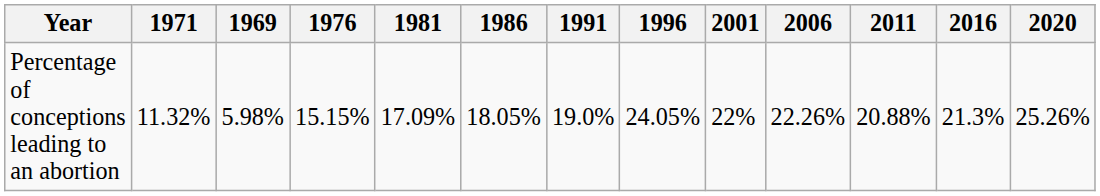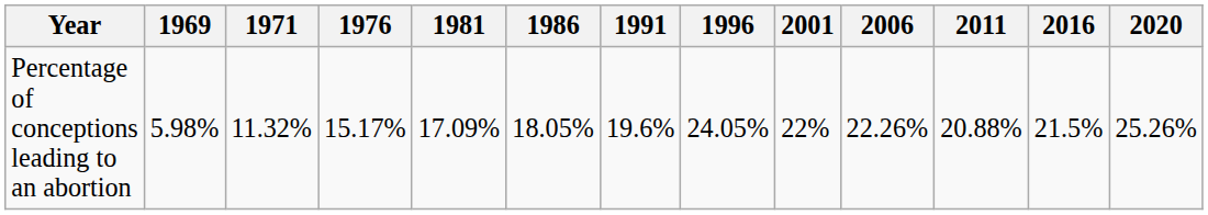 <table class="wikitable">
 <tr>
 <th>Year</th>
+<th>1969</th>
 <th>1971</th>
-<th>1969</th>
 <th>1976</th>
 <th>1981</th>
 <th>1986</th>
 <th>1991</th>
 <th>1996</th>
 <th>2001</th>
 <th>2006</th>
 <th>2011</th>
 <th>2016</th>
 <th>2020</th>
 </tr>
 <tr>
 <td>Percentage of conceptions leading to an abortion</td>
+<td>5.98%</td>
 <td>11.32%</td>
-<td>5.98%</td>
-<td>15.15%</td>
+<td>15.17%</td>
 <td>17.09%</td>
 <td>18.05%</td>
-<td>19.0%</td>
+<td>19.6%</td>
 <td>24.05%</td>
 <td>22%</td>
 <td>22.26%</td>
 <td>20.88%</td>
-<td>21.3%</td>
+<td>21.5%</td>
 <td>25.26%</td>
 </tr>
 </table>
